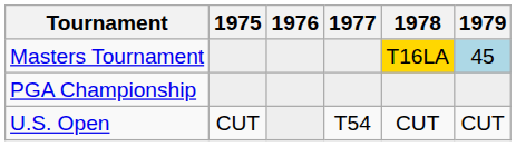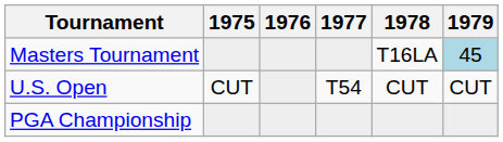 <table class="wikitable" style="font-size:95%;text-align:center;">
 <tr>
 <th>Tournament</th>
 <th>1975</th>
 <th>1976</th>
 <th>1977</th>
 <th>1978</th>
 <th>1979</th>
 </tr>
 <tr>
 <td align=left><a href='#'>Masters Tournament</a></td>
 <td style="background:#eeeeee;"></td>
 <td style="background:#eeeeee;"></td>
 <td style="background:#eeeeee;"></td>
-<td style="background: gold;">T16<span>LA</span></td>
+<td>T16<span>LA</span></td>
 <td style="background: lightblue;">45</td>
+</tr>
+<tr>
+<td align=left><a href='#'>U.S. Open</a></td>
+<td>CUT</td>
+<td style="background:#eeeeee;"></td>
+<td>T54</td>
+<td>CUT</td>
+<td>CUT</td>
 </tr>
 <tr>
 <td align=left><a href='#'>PGA Championship</a></td>
 <td style="background:#eeeeee;"></td>
 <td style="background:#eeeeee;"></td>
 <td style="background:#eeeeee;"></td>
 <td style="background:#eeeeee;"></td>
 <td style="background:#eeeeee;"></td>
 </tr>
-<tr>
-<td align=left><a href='#'>U.S. Open</a></td>
-<td>CUT</td>
-<td style="background:#eeeeee;"></td>
-<td>T54</td>
-<td>CUT</td>
-<td>CUT</td>
-</tr>
 </table>
